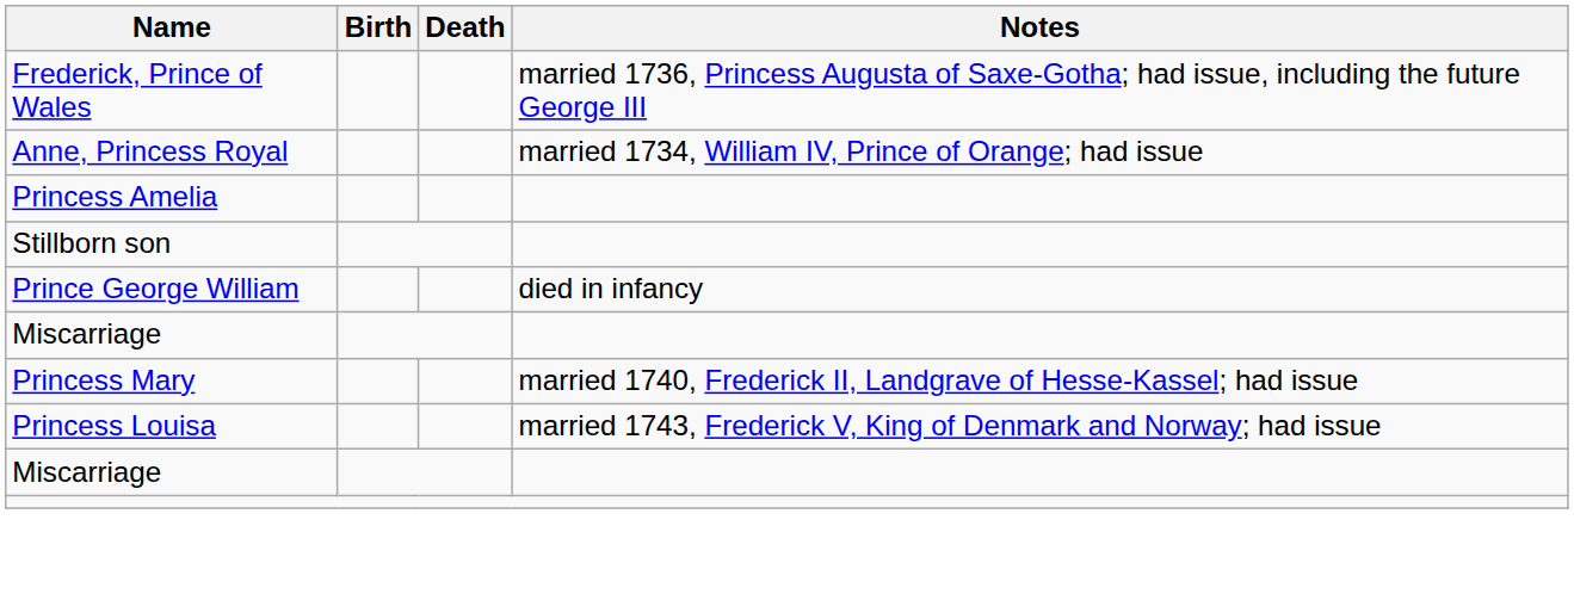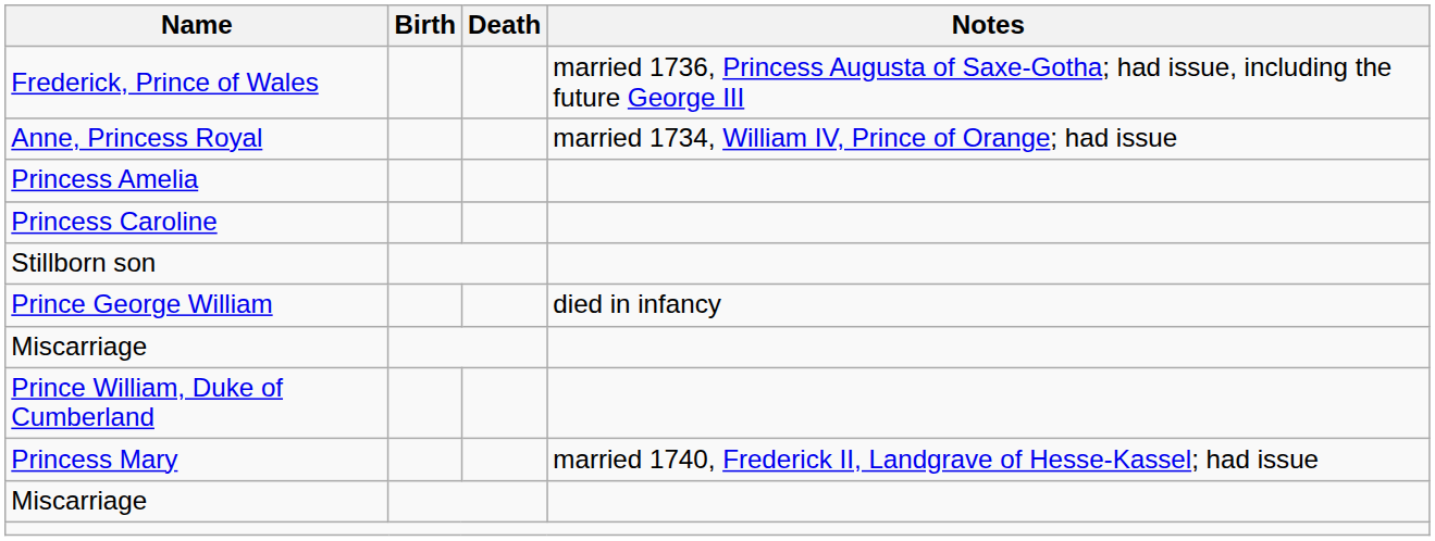 <table class="sortable wikitable">
 <tr>
 <th>Name</th>
 <th>Birth</th>
 <th>Death</th>
 <th class="unsortable">Notes</th>
 </tr>
 <tr>
 <td><a href='#'>Frederick, Prince of Wales</a></td>
 <td></td>
 <td></td>
 <td>married 1736, <a href='#'>Princess Augusta of Saxe-Gotha</a>; had issue, including the future <a href='#'>George III</a></td>
 </tr>
 <tr>
 <td><a href='#'>Anne, Princess Royal</a></td>
 <td></td>
 <td></td>
 <td>married 1734, <a href='#'>William IV, Prince of Orange</a>; had issue</td>
 </tr>
 <tr>
 <td><a href='#'>Princess Amelia</a></td>
 <td></td>
 <td></td>
 <td></td>
 </tr>
 <tr>
+<td><a href='#'>Princess Caroline</a></td>
+<td></td>
+<td></td>
+<td></td>
+</tr>
+<tr>
 <td>Stillborn son</td>
 <td colspan="2"></td>
 <td></td>
 </tr>
 <tr>
 <td><a href='#'>Prince George William</a></td>
 <td></td>
 <td></td>
 <td>died in infancy</td>
 </tr>
 <tr>
 <td>Miscarriage</td>
 <td colspan="2"></td>
 <td></td>
 </tr>
 <tr>
+<td><a href='#'>Prince William, Duke of Cumberland</a></td>
+<td></td>
+<td></td>
+<td></td>
+</tr>
+<tr>
 <td><a href='#'>Princess Mary</a></td>
 <td></td>
 <td></td>
 <td>married 1740, <a href='#'>Frederick II, Landgrave of Hesse-Kassel</a>; had issue</td>
-</tr>
-<tr>
-<td><a href='#'>Princess Louisa</a></td>
-<td></td>
-<td></td>
-<td>married 1743, <a href='#'>Frederick V, King of Denmark and Norway</a>; had issue</td>
 </tr>
 <tr>
 <td>Miscarriage</td>
 <td colspan="2"></td>
 <td></td>
 </tr>
 <tr>
 <td colspan=4></td>
 </tr>
 </table>
